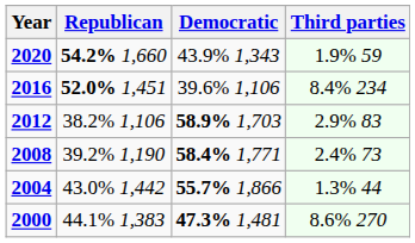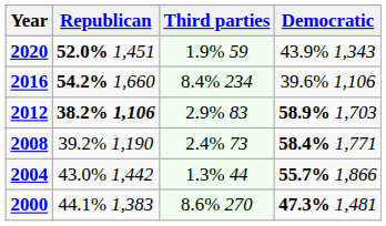 <table class="wikitable"  style="margin:auto; float:right; font-size:95%;">
 <tr style="background:lightgrey;">
 <th>Year</th>
 <th><a href='#'>Republican</a></th>
+<th><a href='#'>Third parties</a></th>
 <th><a href='#'>Democratic</a></th>
-<th><a href='#'>Third parties</a></th>
 </tr>
 <tr>
 <td style="text-align:center;" ><strong><a href='#'>2020</a></strong></td>
-<td style="text-align:center;" ><strong>54.2%</strong> <em>1,660</em></td>
+<td style="text-align:center;" ><strong>52.0%</strong> <em>1,451</em></td>
+<td style="text-align:center; background:honeyDew;">1.9% <em>59</em></td>
 <td style="text-align:center;" >43.9% <em>1,343</em></td>
-<td style="text-align:center; background:honeyDew;">1.9% <em>59</em></td>
 </tr>
 <tr>
 <td style="text-align:center;" ><strong><a href='#'>2016</a></strong></td>
-<td style="text-align:center;" ><strong>52.0%</strong> <em>1,451</em></td>
+<td style="text-align:center;" ><strong>54.2%</strong> <em>1,660</em></td>
+<td style="text-align:center; background:honeyDew;">8.4% <em>234</em></td>
 <td style="text-align:center;" >39.6% <em>1,106</em></td>
-<td style="text-align:center; background:honeyDew;">8.4% <em>234</em></td>
 </tr>
 <tr>
 <td style="text-align:center;" ><strong><a href='#'>2012</a></strong></td>
-<td style="text-align:center;" >38.2% <em>1,106</em></td>
+<td style="text-align:center;" ><strong>38.2% <em>1,106</em></strong></td>
+<td style="text-align:center; background:honeyDew;">2.9% <em>83</em></td>
 <td style="text-align:center;" ><strong>58.9%</strong> <em>1,703</em></td>
-<td style="text-align:center; background:honeyDew;">2.9% <em>83</em></td>
 </tr>
 <tr>
 <td style="text-align:center;" ><strong><a href='#'>2008</a></strong></td>
 <td style="text-align:center;" >39.2% <em>1,190</em></td>
+<td style="text-align:center; background:honeyDew;">2.4% <em>73</em></td>
 <td style="text-align:center;" ><strong>58.4%</strong> <em>1,771</em></td>
-<td style="text-align:center; background:honeyDew;">2.4% <em>73</em></td>
 </tr>
 <tr>
 <td style="text-align:center;" ><strong><a href='#'>2004</a></strong></td>
 <td style="text-align:center;" >43.0% <em>1,442</em></td>
+<td style="text-align:center; background:honeyDew;">1.3% <em>44</em></td>
 <td style="text-align:center;" ><strong>55.7%</strong> <em>1,866</em></td>
-<td style="text-align:center; background:honeyDew;">1.3% <em>44</em></td>
 </tr>
 <tr>
 <td style="text-align:center;" ><strong><a href='#'>2000</a></strong></td>
 <td style="text-align:center;" >44.1% <em>1,383</em></td>
+<td style="text-align:center; background:honeyDew;">8.6% <em>270</em></td>
 <td style="text-align:center;" ><strong>47.3%</strong> <em>1,481</em></td>
-<td style="text-align:center; background:honeyDew;">8.6% <em>270</em></td>
 </tr>
 </table>
